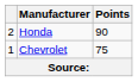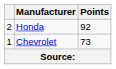 <table class="wikitable" style="font-size: 95%;">
 <tr>
 <th scope="col"></th>
 <th scope="col">Manufacturer</th>
 <th scope="col">Points</th>
 </tr>
 <tr>
 <td align="center">2</td>
 <td><a href='#'>Honda</a></td>
-<td>90</td>
+<td>92</td>
 </tr>
 <tr>
 <td align="center">1</td>
 <td><a href='#'>Chevrolet</a></td>
-<td>75</td>
+<td>73</td>
 </tr>
 <tr>
 <th colspan=4>Source:</th>
 </tr>
 </table>
